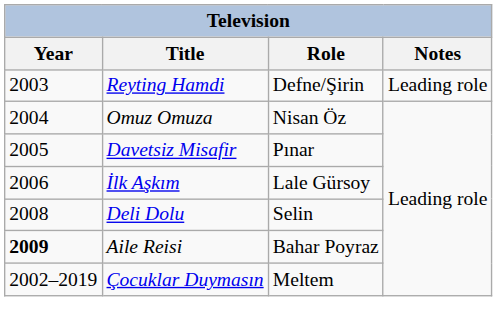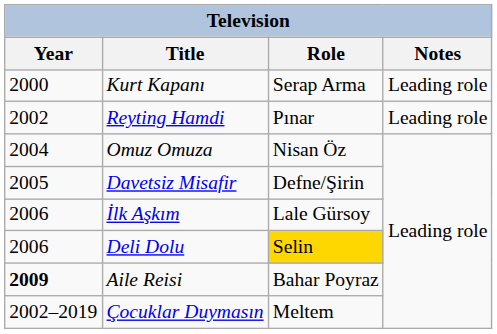 <table class="wikitable" style="font-size: 90%;">
 <tr>
 <th colspan="4" style="background: LightSteelBlue;">Television</th>
 </tr>
 <tr>
 <th>Year</th>
 <th>Title</th>
 <th>Role</th>
 <th>Notes</th>
 </tr>
 <tr>
-<td>2003</td>
+<td>2000</td>
+<td><em>Kurt Kapanı</em></td>
+<td>Serap Arma</td>
+<td>Leading role</td>
+</tr>
+<tr>
+<td>2002</td>
 <td><em><a href='#'>Reyting Hamdi</a></em></td>
-<td>Defne/Şirin</td>
+<td>Pınar</td>
 <td>Leading role</td>
 </tr>
 <tr>
 <td>2004</td>
 <td><em>Omuz Omuza</em></td>
 <td>Nisan Öz</td>
 <td rowspan="6">Leading role</td>
 </tr>
 <tr>
 <td>2005</td>
 <td><em><a href='#'>Davetsiz Misafir</a></em></td>
-<td>Pınar</td>
+<td>Defne/Şirin</td>
 </tr>
 <tr>
 <td>2006</td>
 <td><em><a href='#'>İlk Aşkım</a></em></td>
 <td>Lale Gürsoy</td>
 </tr>
 <tr>
-<td>2008</td>
+<td>2006</td>
 <td><em><a href='#'>Deli Dolu</a></em></td>
-<td>Selin</td>
+<td style="background: gold;">Selin</td>
 </tr>
 <tr>
 <td><strong>2009</strong></td>
 <td><em>Aile Reisi</em></td>
 <td>Bahar Poyraz</td>
 </tr>
 <tr>
 <td>2002–2019</td>
 <td><em><a href='#'>Çocuklar Duymasın</a></em></td>
 <td>Meltem</td>
 </tr>
 </table>
